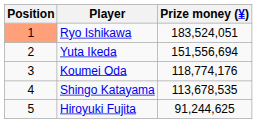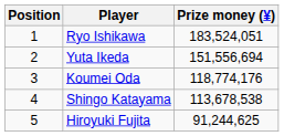 <table class="wikitable">
 <tr>
 <th>Position</th>
 <th>Player</th>
 <th>Prize money (<a href='#'>¥</a>)</th>
 </tr>
 <tr>
-<td align=center style="background: lightsalmon;">1</td>
+<td align=center>1</td>
 <td> <a href='#'>Ryo Ishikawa</a></td>
 <td align=center>183,524,051</td>
 </tr>
 <tr>
 <td align=center>2</td>
 <td> <a href='#'>Yuta Ikeda</a></td>
 <td align=center>151,556,694</td>
 </tr>
 <tr>
 <td align=center>3</td>
 <td> <a href='#'>Koumei Oda</a></td>
 <td align=center>118,774,176</td>
 </tr>
 <tr>
 <td align=center>4</td>
 <td> <a href='#'>Shingo Katayama</a></td>
-<td align=center>113,678,535</td>
+<td align=center>113,678,538</td>
 </tr>
 <tr>
 <td align=center>5</td>
 <td> <a href='#'>Hiroyuki Fujita</a></td>
 <td align=center>91,244,625</td>
 </tr>
 </table>
